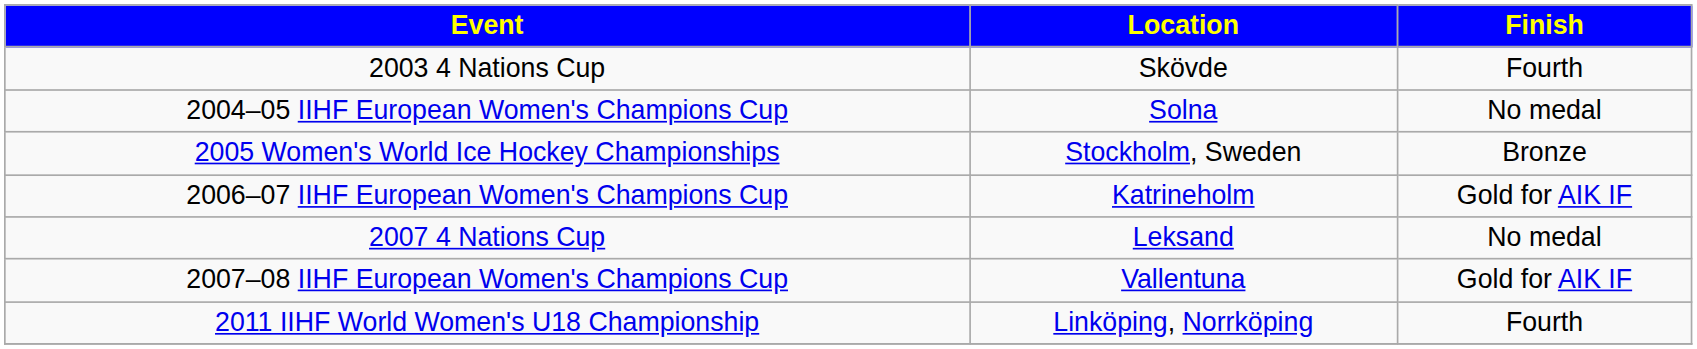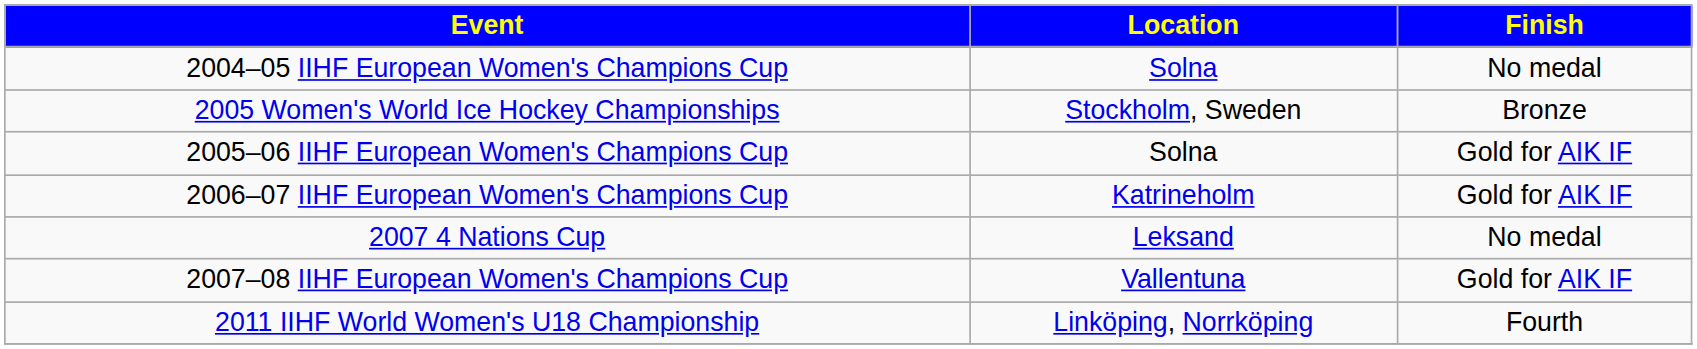 <table class="wikitable" width="80%">
 <tr align="center"  style="background:blue;color:yellow;">
 <td><strong>Event</strong></td>
 <td><strong>Location</strong></td>
 <td><strong>Finish</strong></td>
-</tr>
-<tr align="center" bgcolor="">
-<td>2003  4 Nations Cup</td>
-<td>Skövde</td>
-<td>Fourth</td>
 </tr>
 <tr align="center" bgcolor="">
 <td>2004–05 <a href='#'>IIHF European Women's Champions Cup</a></td>
 <td><a href='#'>Solna</a></td>
 <td>No medal</td>
 </tr>
 <tr align="center" bgcolor="">
 <td><a href='#'>2005 Women's World Ice Hockey Championships</a></td>
 <td><a href='#'>Stockholm</a>, Sweden</td>
 <td> Bronze</td>
+</tr>
+<tr align="center" bgcolor="">
+<td>2005–06 <a href='#'>IIHF European Women's Champions Cup</a></td>
+<td>Solna</td>
+<td> Gold for <a href='#'>AIK IF</a></td>
 </tr>
 <tr align="center" bgcolor="">
 <td>2006–07 <a href='#'>IIHF European Women's Champions Cup</a></td>
 <td><a href='#'>Katrineholm</a></td>
 <td> Gold for <a href='#'>AIK IF</a></td>
 </tr>
 <tr align="center" bgcolor="">
 <td><a href='#'>2007 4 Nations Cup</a></td>
 <td><a href='#'>Leksand</a></td>
 <td>No medal</td>
 </tr>
 <tr align="center" bgcolor="">
 <td>2007–08 <a href='#'>IIHF European Women's Champions Cup</a></td>
 <td><a href='#'>Vallentuna</a></td>
 <td> Gold for <a href='#'>AIK IF</a></td>
 </tr>
 <tr align="center" bgcolor="">
 <td><a href='#'>2011 IIHF World Women's U18 Championship</a></td>
 <td><a href='#'>Linköping</a>, <a href='#'>Norrköping</a></td>
 <td>Fourth</td>
 </tr>
 <tr align="center" bgcolor="">
 </tr>
 </table>
